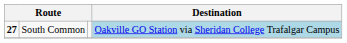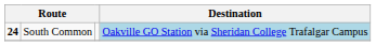 <table class=wikitable style="font-size: 90%;" |>
 <tr>
 <th colspan=3>Route</th>
 <th>Destination</th>
 </tr>
 <tr>
-<td><strong>27</strong></td>
+<td><strong>24</strong></td>
 <td>South Common</td>
 <td></td>
 <td style="background: lightblue;"><a href='#'>Oakville GO Station</a> via <a href='#'>Sheridan College</a> Trafalgar Campus</td>
 </tr>
 <tr>
 </tr>
 </table>
